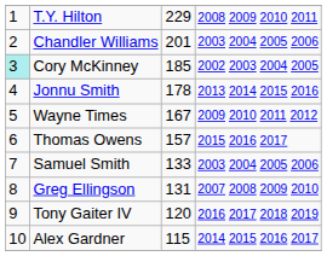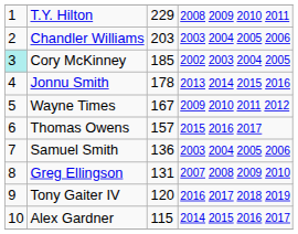 <table class="wikitable">
 <tr>
 </tr>
 <tr>
 <td>1</td>
 <td><a href='#'>T.Y. Hilton</a></td>
 <td>229</td>
 <td style="font-size:80%;"><a href='#'>2008</a> <a href='#'>2009</a> <a href='#'>2010</a> <a href='#'>2011</a></td>
 </tr>
 <tr>
 <td>2</td>
 <td><a href='#'>Chandler Williams</a></td>
-<td>201</td>
+<td>203</td>
 <td style="font-size:80%;"><a href='#'>2003</a> <a href='#'>2004</a> <a href='#'>2005</a> <a href='#'>2006</a></td>
 </tr>
 <tr>
 <td style="background: paleturquoise;">3</td>
 <td>Cory McKinney</td>
 <td>185</td>
 <td style="font-size:80%;"><a href='#'>2002</a> <a href='#'>2003</a> <a href='#'>2004</a> <a href='#'>2005</a></td>
 </tr>
 <tr>
 <td>4</td>
 <td><a href='#'>Jonnu Smith</a></td>
 <td>178</td>
 <td style="font-size:80%;"><a href='#'>2013</a> <a href='#'>2014</a> <a href='#'>2015</a> <a href='#'>2016</a></td>
 </tr>
 <tr>
 <td>5</td>
 <td>Wayne Times</td>
 <td>167</td>
 <td style="font-size:80%;"><a href='#'>2009</a> <a href='#'>2010</a> <a href='#'>2011</a> <a href='#'>2012</a></td>
 </tr>
 <tr>
 <td>6</td>
 <td>Thomas Owens</td>
 <td>157</td>
 <td style="font-size:80%;"><a href='#'>2015</a> <a href='#'>2016</a> <a href='#'>2017</a></td>
 </tr>
 <tr>
 <td>7</td>
 <td>Samuel Smith</td>
-<td>133</td>
+<td>136</td>
 <td style="font-size:80%;"><a href='#'>2003</a> <a href='#'>2004</a> <a href='#'>2005</a> <a href='#'>2006</a></td>
 </tr>
 <tr>
 <td>8</td>
 <td><a href='#'>Greg Ellingson</a></td>
 <td>131</td>
 <td style="font-size:80%;"><a href='#'>2007</a> <a href='#'>2008</a> <a href='#'>2009</a> <a href='#'>2010</a></td>
 </tr>
 <tr>
 <td>9</td>
 <td>Tony Gaiter IV</td>
 <td>120</td>
 <td style="font-size:80%;"><a href='#'>2016</a> <a href='#'>2017</a> <a href='#'>2018</a> <a href='#'>2019</a></td>
 </tr>
 <tr>
 <td>10</td>
 <td>Alex Gardner</td>
 <td>115</td>
 <td style="font-size:80%;"><a href='#'>2014</a> <a href='#'>2015</a> <a href='#'>2016</a> <a href='#'>2017</a></td>
 </tr>
 <tr>
 </tr>
 </table>
